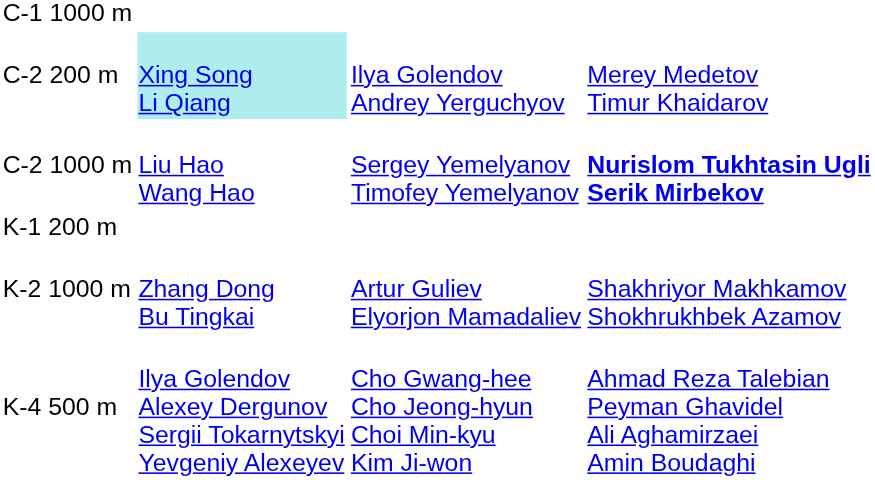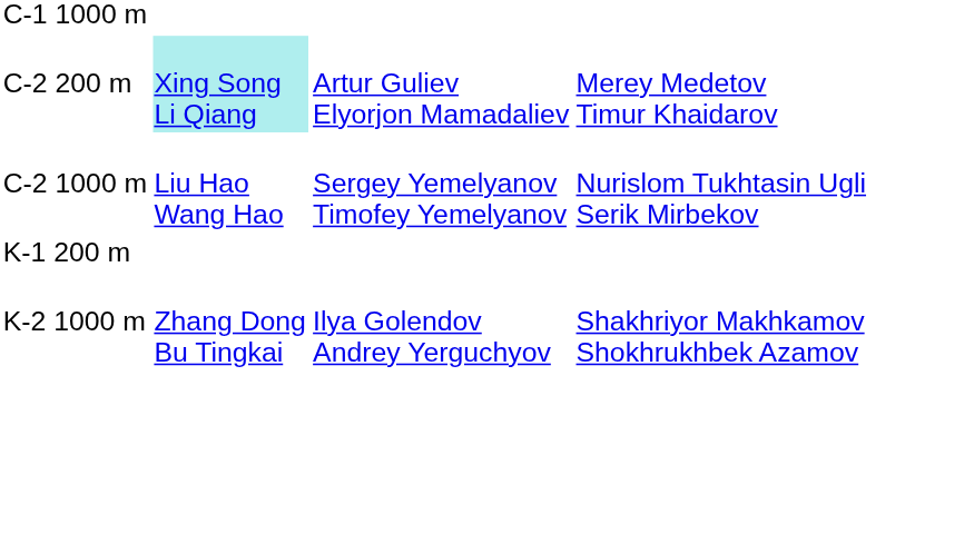 <table>
 <tr>
 <td>C-1 1000 m<br></td>
 <td></td>
 <td></td>
 <td></td>
 </tr>
 <tr>
 <td>C-2 200 m<br></td>
 <td style="background: paleturquoise;"><br><a href='#'>Xing Song</a><br><a href='#'>Li Qiang</a></td>
-<td><br><a href='#'>Ilya Golendov</a><br><a href='#'>Andrey Yerguchyov</a></td>
+<td><br><a href='#'>Artur Guliev</a><br><a href='#'>Elyorjon Mamadaliev</a></td>
 <td><br><a href='#'>Merey Medetov</a><br><a href='#'>Timur Khaidarov</a></td>
 </tr>
 <tr>
 <td>C-2 1000 m<br></td>
 <td><br><a href='#'>Liu Hao</a><br><a href='#'>Wang Hao</a></td>
 <td><br><a href='#'>Sergey Yemelyanov</a><br><a href='#'>Timofey Yemelyanov</a></td>
-<td><strong><br><a href='#'>Nurislom Tukhtasin Ugli</a><br><a href='#'>Serik Mirbekov</a></strong></td>
+<td><br><a href='#'>Nurislom Tukhtasin Ugli</a><br><a href='#'>Serik Mirbekov</a></td>
 </tr>
 <tr>
 <td>K-1 200 m<br></td>
 <td></td>
 <td></td>
 <td></td>
 </tr>
 <tr>
 <td>K-2 1000 m<br></td>
 <td><br><a href='#'>Zhang Dong</a><br><a href='#'>Bu Tingkai</a></td>
-<td><br><a href='#'>Artur Guliev</a><br><a href='#'>Elyorjon Mamadaliev</a></td>
+<td><br><a href='#'>Ilya Golendov</a><br><a href='#'>Andrey Yerguchyov</a></td>
 <td><br><a href='#'>Shakhriyor Makhkamov</a><br><a href='#'>Shokhrukhbek Azamov</a></td>
 </tr>
-<tr>
-<td>K-4 500 m<br></td>
-<td><br><a href='#'>Ilya Golendov</a><br><a href='#'>Alexey Dergunov</a><br><a href='#'>Sergii Tokarnytskyi</a><br><a href='#'>Yevgeniy Alexeyev</a></td>
-<td><br><a href='#'>Cho Gwang-hee</a><br><a href='#'>Cho Jeong-hyun</a><br><a href='#'>Choi Min-kyu</a><br><a href='#'>Kim Ji-won</a></td>
-<td><br><a href='#'>Ahmad Reza Talebian</a><br><a href='#'>Peyman Ghavidel</a><br><a href='#'>Ali Aghamirzaei</a><br><a href='#'>Amin Boudaghi</a></td>
-</tr>
 </table>
